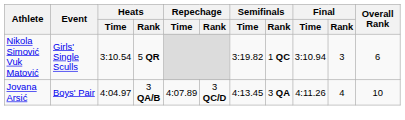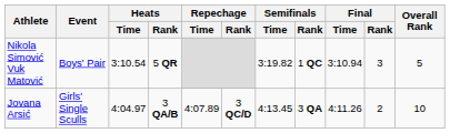 <table class="wikitable" style="font-size:90%">
 <tr>
 <th rowspan="2">Athlete</th>
 <th rowspan="2">Event</th>
 <th colspan="2">Heats</th>
 <th colspan="2">Repechage</th>
 <th colspan="2">Semifinals</th>
 <th colspan="2">Final</th>
 <th rowspan="2">Overall Rank</th>
 </tr>
 <tr>
 <th>Time</th>
 <th>Rank</th>
 <th>Time</th>
 <th>Rank</th>
 <th>Time</th>
 <th>Rank</th>
 <th>Time</th>
 <th>Rank</th>
 </tr>
 <tr>
 <td><a href='#'>Nikola Simović</a><br><a href='#'>Vuk Matović</a></td>
-<td><a href='#'>Girls' Single Sculls</a></td>
+<td><a href='#'>Boys' Pair</a></td>
 <td align=center>3:10.54</td>
 <td align=center>5 <strong>QR</strong></td>
 <td colspan=2 bgcolor=#DCDCDC></td>
 <td align=center>3:19.82</td>
 <td align=center>1 <strong>QC</strong></td>
 <td align=center>3:10.94</td>
 <td align=center>3</td>
-<td align=center>6</td>
+<td align=center>5</td>
 </tr>
 <tr>
 <td><a href='#'>Jovana Arsić</a></td>
-<td><a href='#'>Boys' Pair</a></td>
+<td><a href='#'>Girls' Single Sculls</a></td>
 <td align=center>4:04.97</td>
 <td align=center>3 <strong>QA/B</strong></td>
 <td align=center>4:07.89</td>
 <td align=center>3 <strong>QC/D</strong></td>
 <td align=center>4:13.45</td>
 <td align=center>3 <strong>QA</strong></td>
 <td align=center>4:11.26</td>
-<td align=center>4</td>
+<td align=center>2</td>
 <td align=center>10</td>
 </tr>
 </table>
